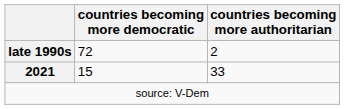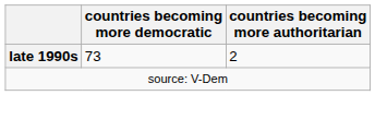 <table class="wikitable" style="float:right">
 <tr>
 <th></th>
 <th>countries becoming<br> more democratic</th>
 <th>countries becoming<br> more authoritarian</th>
 </tr>
 <tr>
 <th>late 1990s</th>
-<td>72</td>
+<td>73</td>
 <td>2</td>
-</tr>
-<tr>
-<th>2021</th>
-<td>15</td>
-<td>33</td>
 </tr>
 <tr>
 <td colspan=3 style="text-align: center;"><small>source: V-Dem</small></td>
 </tr>
 </table>
